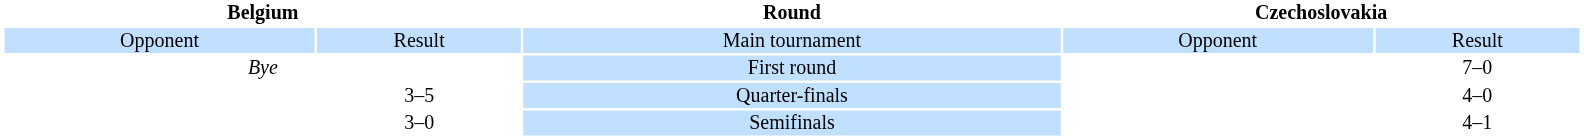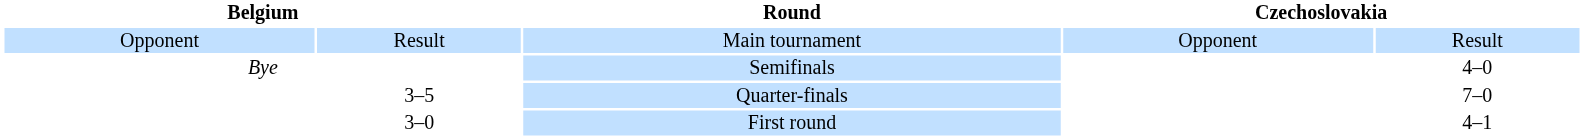 <table style="width:100%; text-align:center;">
 <tr>
 <th colspan="2" style="width:1*">Belgium</th>
 <th>Round</th>
 <th colspan="2" style="width:1*">Czechoslovakia</th>
 </tr>
 <tr style="vertical-align:top; background:#c1e0ff;">
 <td>Opponent</td>
 <td>Result</td>
 <td>Main tournament</td>
 <td>Opponent</td>
 <td>Result</td>
 </tr>
 <tr>
 <td colspan="2"><em>Bye</em></td>
-<td style="background:#c1e0ff;">First round</td>
+<td style="background:#c1e0ff;">Semifinals</td>
 <td></td>
-<td>7–0</td>
+<td>4–0</td>
 </tr>
 <tr>
 <td></td>
 <td>3–5</td>
 <td style="background:#c1e0ff;">Quarter-finals</td>
 <td></td>
-<td>4–0</td>
+<td>7–0</td>
 </tr>
 <tr>
 <td></td>
 <td>3–0</td>
-<td style="background:#c1e0ff;">Semifinals</td>
+<td style="background:#c1e0ff;">First round</td>
 <td></td>
 <td>4–1</td>
 </tr>
 </table>
